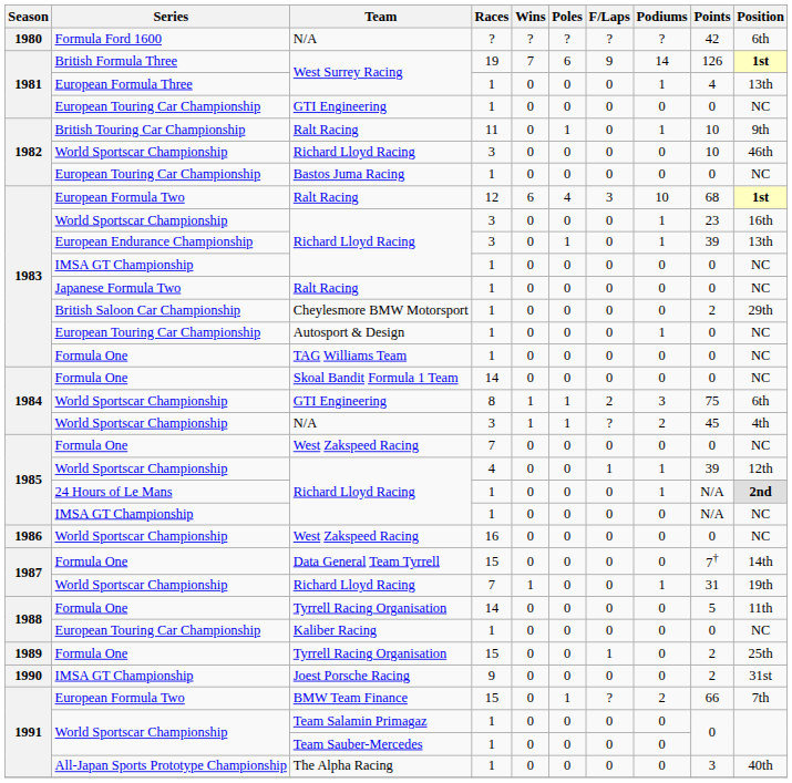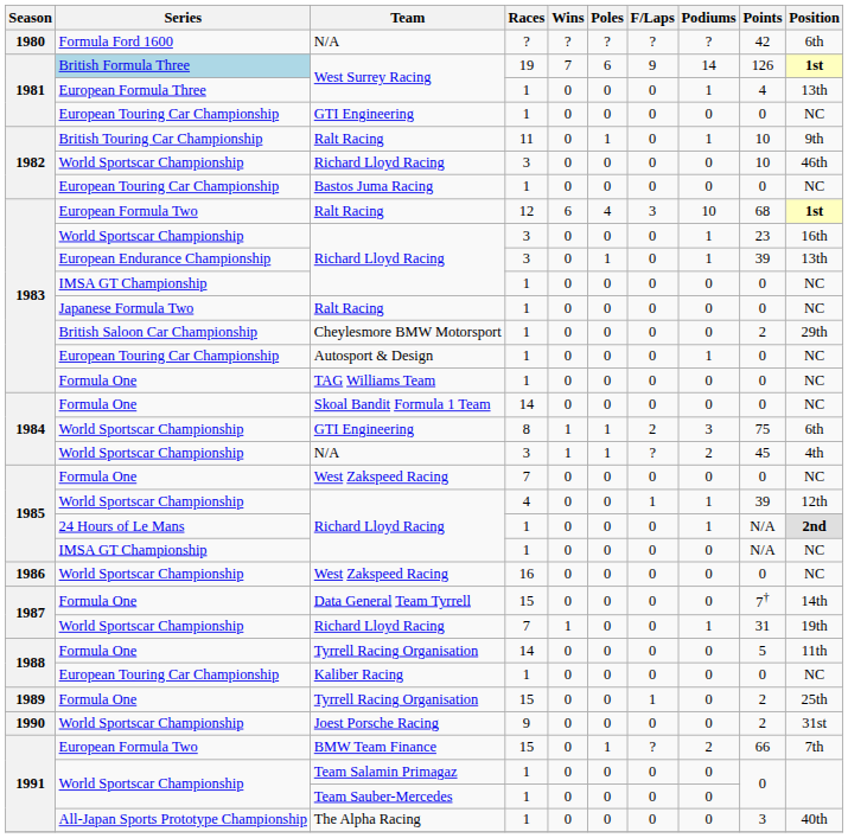 <table class="wikitable" style="font-size: 90%; text-align:center">
 <tr>
 <th>Season</th>
 <th>Series</th>
 <th>Team</th>
 <th>Races</th>
 <th>Wins</th>
 <th>Poles</th>
 <th>F/Laps</th>
 <th>Podiums</th>
 <th>Points</th>
 <th>Position</th>
 </tr>
 <tr>
 <th>1980</th>
 <td align=left><a href='#'>Formula Ford 1600</a></td>
 <td align=left>N/A</td>
 <td>?</td>
 <td>?</td>
 <td>?</td>
 <td>?</td>
 <td>?</td>
 <td>42</td>
 <td>6th</td>
 </tr>
 <tr>
 <th rowspan=3>1981</th>
-<td align=left><a href='#'>British Formula Three</a></td>
+<td align=left style="background: lightblue;"><a href='#'>British Formula Three</a></td>
 <td rowspan="2" style="text-align:left"><a href='#'>West Surrey Racing</a></td>
 <td>19</td>
 <td>7</td>
 <td>6</td>
 <td>9</td>
 <td>14</td>
 <td>126</td>
 <td style="background:#FFFFBF"><strong>1st</strong></td>
 </tr>
 <tr>
 <td align=left><a href='#'>European Formula Three</a></td>
 <td>1</td>
 <td>0</td>
 <td>0</td>
 <td>0</td>
 <td>1</td>
 <td>4</td>
 <td>13th</td>
 </tr>
 <tr>
 <td align=left><a href='#'>European Touring Car Championship</a></td>
 <td align=left><a href='#'>GTI Engineering</a></td>
 <td>1</td>
 <td>0</td>
 <td>0</td>
 <td>0</td>
 <td>0</td>
 <td>0</td>
 <td>NC</td>
 </tr>
 <tr>
 <th rowspan=3>1982</th>
 <td align=left><a href='#'>British Touring Car Championship</a></td>
 <td align=left><a href='#'>Ralt Racing</a></td>
 <td>11</td>
 <td>0</td>
 <td>1</td>
 <td>0</td>
 <td>1</td>
 <td>10</td>
 <td>9th</td>
 </tr>
 <tr>
 <td align=left><a href='#'>World Sportscar Championship</a></td>
 <td align=left><a href='#'>Richard Lloyd Racing</a></td>
 <td>3</td>
 <td>0</td>
 <td>0</td>
 <td>0</td>
 <td>0</td>
 <td>10</td>
 <td>46th</td>
 </tr>
 <tr>
 <td align=left><a href='#'>European Touring Car Championship</a></td>
 <td align=left><a href='#'>Bastos Juma Racing</a></td>
 <td>1</td>
 <td>0</td>
 <td>0</td>
 <td>0</td>
 <td>0</td>
 <td>0</td>
 <td>NC</td>
 </tr>
 <tr>
 <th rowspan=8>1983</th>
 <td align=left><a href='#'>European Formula Two</a></td>
 <td align=left><a href='#'>Ralt Racing</a></td>
 <td>12</td>
 <td>6</td>
 <td>4</td>
 <td>3</td>
 <td>10</td>
 <td>68</td>
 <td style="background:#FFFFBF"><strong>1st</strong></td>
 </tr>
 <tr>
 <td align=left><a href='#'>World Sportscar Championship</a></td>
 <td rowspan="3" style="text-align:left"><a href='#'>Richard Lloyd Racing</a></td>
 <td>3</td>
 <td>0</td>
 <td>0</td>
 <td>0</td>
 <td>1</td>
 <td>23</td>
 <td>16th</td>
 </tr>
 <tr>
 <td align=left><a href='#'>European Endurance Championship</a></td>
 <td>3</td>
 <td>0</td>
 <td>1</td>
 <td>0</td>
 <td>1</td>
 <td>39</td>
 <td>13th</td>
 </tr>
 <tr>
 <td align=left><a href='#'>IMSA GT Championship</a></td>
 <td>1</td>
 <td>0</td>
 <td>0</td>
 <td>0</td>
 <td>0</td>
 <td>0</td>
 <td>NC</td>
 </tr>
 <tr>
 <td align=left><a href='#'>Japanese Formula Two</a></td>
 <td align=left><a href='#'>Ralt Racing</a></td>
 <td>1</td>
 <td>0</td>
 <td>0</td>
 <td>0</td>
 <td>0</td>
 <td>0</td>
 <td>NC</td>
 </tr>
 <tr>
 <td align=left><a href='#'>British Saloon Car Championship</a></td>
 <td align=left nowrap>Cheylesmore BMW Motorsport</td>
 <td>1</td>
 <td>0</td>
 <td>0</td>
 <td>0</td>
 <td>0</td>
 <td>2</td>
 <td>29th</td>
 </tr>
 <tr>
 <td align=left><a href='#'>European Touring Car Championship</a></td>
 <td align=left>Autosport & Design</td>
 <td>1</td>
 <td>0</td>
 <td>0</td>
 <td>0</td>
 <td>1</td>
 <td>0</td>
 <td>NC</td>
 </tr>
 <tr>
 <td align=left><a href='#'>Formula One</a></td>
 <td align=left><a href='#'>TAG</a> <a href='#'>Williams Team</a></td>
 <td>1</td>
 <td>0</td>
 <td>0</td>
 <td>0</td>
 <td>0</td>
 <td>0</td>
 <td>NC</td>
 </tr>
 <tr>
 <th rowspan=3>1984</th>
 <td align=left><a href='#'>Formula One</a></td>
 <td align=left><a href='#'>Skoal Bandit</a> <a href='#'>Formula 1 Team</a></td>
 <td>14</td>
 <td>0</td>
 <td>0</td>
 <td>0</td>
 <td>0</td>
 <td>0</td>
 <td>NC</td>
 </tr>
 <tr>
 <td align=left><a href='#'>World Sportscar Championship</a></td>
 <td align=left><a href='#'>GTI Engineering</a></td>
 <td>8</td>
 <td>1</td>
 <td>1</td>
 <td>2</td>
 <td>3</td>
 <td>75</td>
 <td>6th</td>
 </tr>
 <tr>
 <td align=left><a href='#'>World Sportscar Championship</a></td>
 <td align=left>N/A</td>
 <td>3</td>
 <td>1</td>
 <td>1</td>
 <td>?</td>
 <td>2</td>
 <td>45</td>
 <td>4th</td>
 </tr>
 <tr>
 <th rowspan=4>1985</th>
 <td align=left><a href='#'>Formula One</a></td>
 <td align=left><a href='#'>West</a> <a href='#'>Zakspeed Racing</a></td>
 <td>7</td>
 <td>0</td>
 <td>0</td>
 <td>0</td>
 <td>0</td>
 <td>0</td>
 <td>NC</td>
 </tr>
 <tr>
 <td align=left><a href='#'>World Sportscar Championship</a></td>
 <td rowspan="3" style="text-align:left"><a href='#'>Richard Lloyd Racing</a></td>
 <td>4</td>
 <td>0</td>
 <td>0</td>
 <td>1</td>
 <td>1</td>
 <td>39</td>
 <td>12th</td>
 </tr>
 <tr>
 <td align=left><a href='#'>24 Hours of Le Mans</a></td>
 <td>1</td>
 <td>0</td>
 <td>0</td>
 <td>0</td>
 <td>1</td>
 <td>N/A</td>
 <td style="background:#DFDFDF"><strong>2nd</strong></td>
 </tr>
 <tr>
 <td align=left><a href='#'>IMSA GT Championship</a></td>
 <td>1</td>
 <td>0</td>
 <td>0</td>
 <td>0</td>
 <td>0</td>
 <td>N/A</td>
 <td>NC</td>
 </tr>
 <tr>
 <th>1986</th>
 <td align=left><a href='#'>World Sportscar Championship</a></td>
 <td align=left><a href='#'>West</a> <a href='#'>Zakspeed Racing</a></td>
 <td>16</td>
 <td>0</td>
 <td>0</td>
 <td>0</td>
 <td>0</td>
 <td>0</td>
 <td>NC</td>
 </tr>
 <tr>
 <th rowspan=2>1987</th>
 <td align=left><a href='#'>Formula One</a></td>
 <td align=left><a href='#'>Data General</a> <a href='#'>Team Tyrrell</a></td>
 <td>15</td>
 <td>0</td>
 <td>0</td>
 <td>0</td>
 <td>0</td>
 <td>7<sup>†</sup></td>
 <td>14th</td>
 </tr>
 <tr>
 <td align=left><a href='#'>World Sportscar Championship</a></td>
 <td align=left><a href='#'>Richard Lloyd Racing</a></td>
 <td>7</td>
 <td>1</td>
 <td>0</td>
 <td>0</td>
 <td>1</td>
 <td>31</td>
 <td>19th</td>
 </tr>
 <tr>
 <th rowspan=2>1988</th>
 <td align=left><a href='#'>Formula One</a></td>
 <td align=left><a href='#'>Tyrrell Racing Organisation</a></td>
 <td>14</td>
 <td>0</td>
 <td>0</td>
 <td>0</td>
 <td>0</td>
 <td>5</td>
 <td>11th</td>
 </tr>
 <tr>
 <td align=left><a href='#'>European Touring Car Championship</a></td>
 <td align=left><a href='#'>Kaliber Racing</a></td>
 <td>1</td>
 <td>0</td>
 <td>0</td>
 <td>0</td>
 <td>0</td>
 <td>0</td>
 <td>NC</td>
 </tr>
 <tr>
 <th>1989</th>
 <td align=left><a href='#'>Formula One</a></td>
 <td align=left><a href='#'>Tyrrell Racing Organisation</a></td>
 <td>15</td>
 <td>0</td>
 <td>0</td>
 <td>1</td>
 <td>0</td>
 <td>2</td>
 <td>25th</td>
 </tr>
 <tr>
 <th>1990</th>
-<td align=left><a href='#'>IMSA GT Championship</a></td>
+<td align=left><a href='#'>World Sportscar Championship</a></td>
 <td align=left><a href='#'>Joest Porsche Racing</a></td>
 <td>9</td>
 <td>0</td>
 <td>0</td>
 <td>0</td>
 <td>0</td>
 <td>2</td>
 <td>31st</td>
 </tr>
 <tr>
 <th rowspan=4>1991</th>
 <td align=left><a href='#'>European Formula Two</a></td>
 <td align=left><a href='#'>BMW Team Finance</a></td>
 <td>15</td>
 <td>0</td>
 <td>1</td>
 <td>?</td>
 <td>2</td>
 <td>66</td>
 <td>7th</td>
 </tr>
 <tr>
 <td rowspan="2" style="text-align:left"><a href='#'>World Sportscar Championship</a></td>
 <td align=left><a href='#'>Team Salamin Primagaz</a></td>
 <td>1</td>
 <td>0</td>
 <td>0</td>
 <td>0</td>
 <td>0</td>
 <td rowspan=2>0</td>
 <td rowspan=2></td>
 </tr>
 <tr>
 <td align=left><a href='#'>Team Sauber-Mercedes</a></td>
 <td>1</td>
 <td>0</td>
 <td>0</td>
 <td>0</td>
 <td>0</td>
 </tr>
 <tr>
 <td align=left nowrap><a href='#'>All-Japan Sports Prototype Championship</a></td>
 <td align=left>The Alpha Racing</td>
 <td>1</td>
 <td>0</td>
 <td>0</td>
 <td>0</td>
 <td>0</td>
 <td>3</td>
 <td>40th</td>
 </tr>
 <tr>
 </tr>
 </table>
